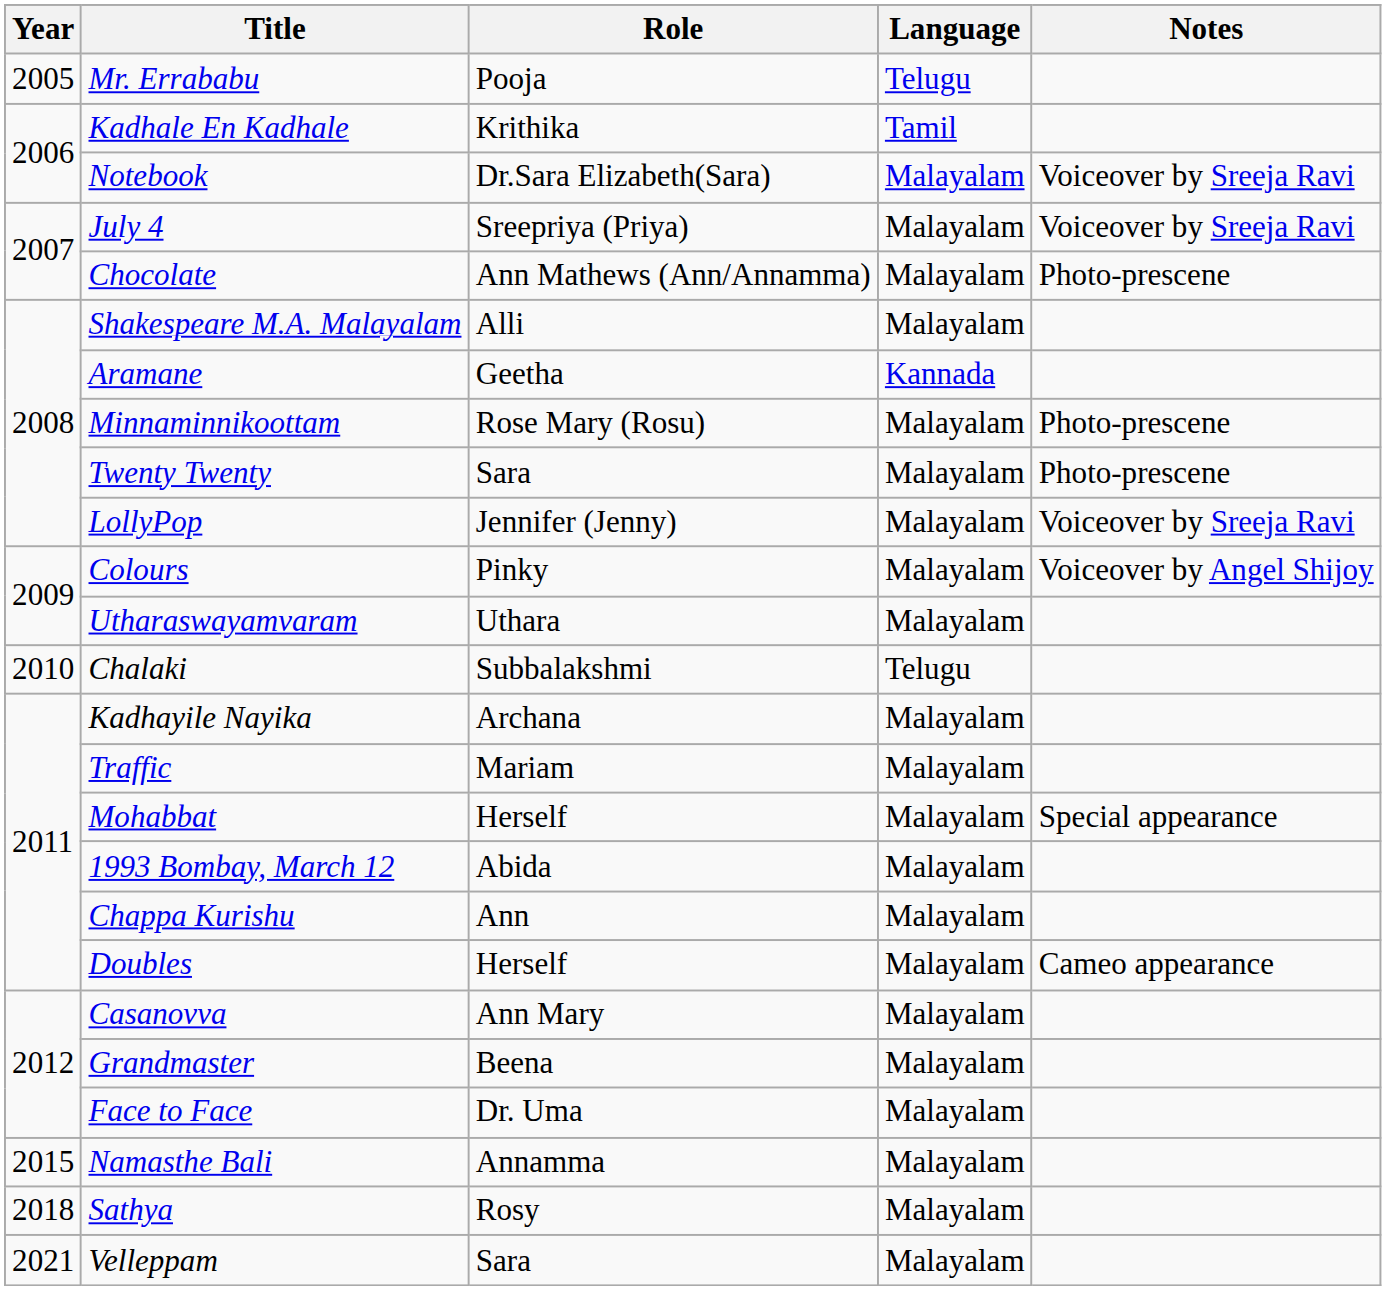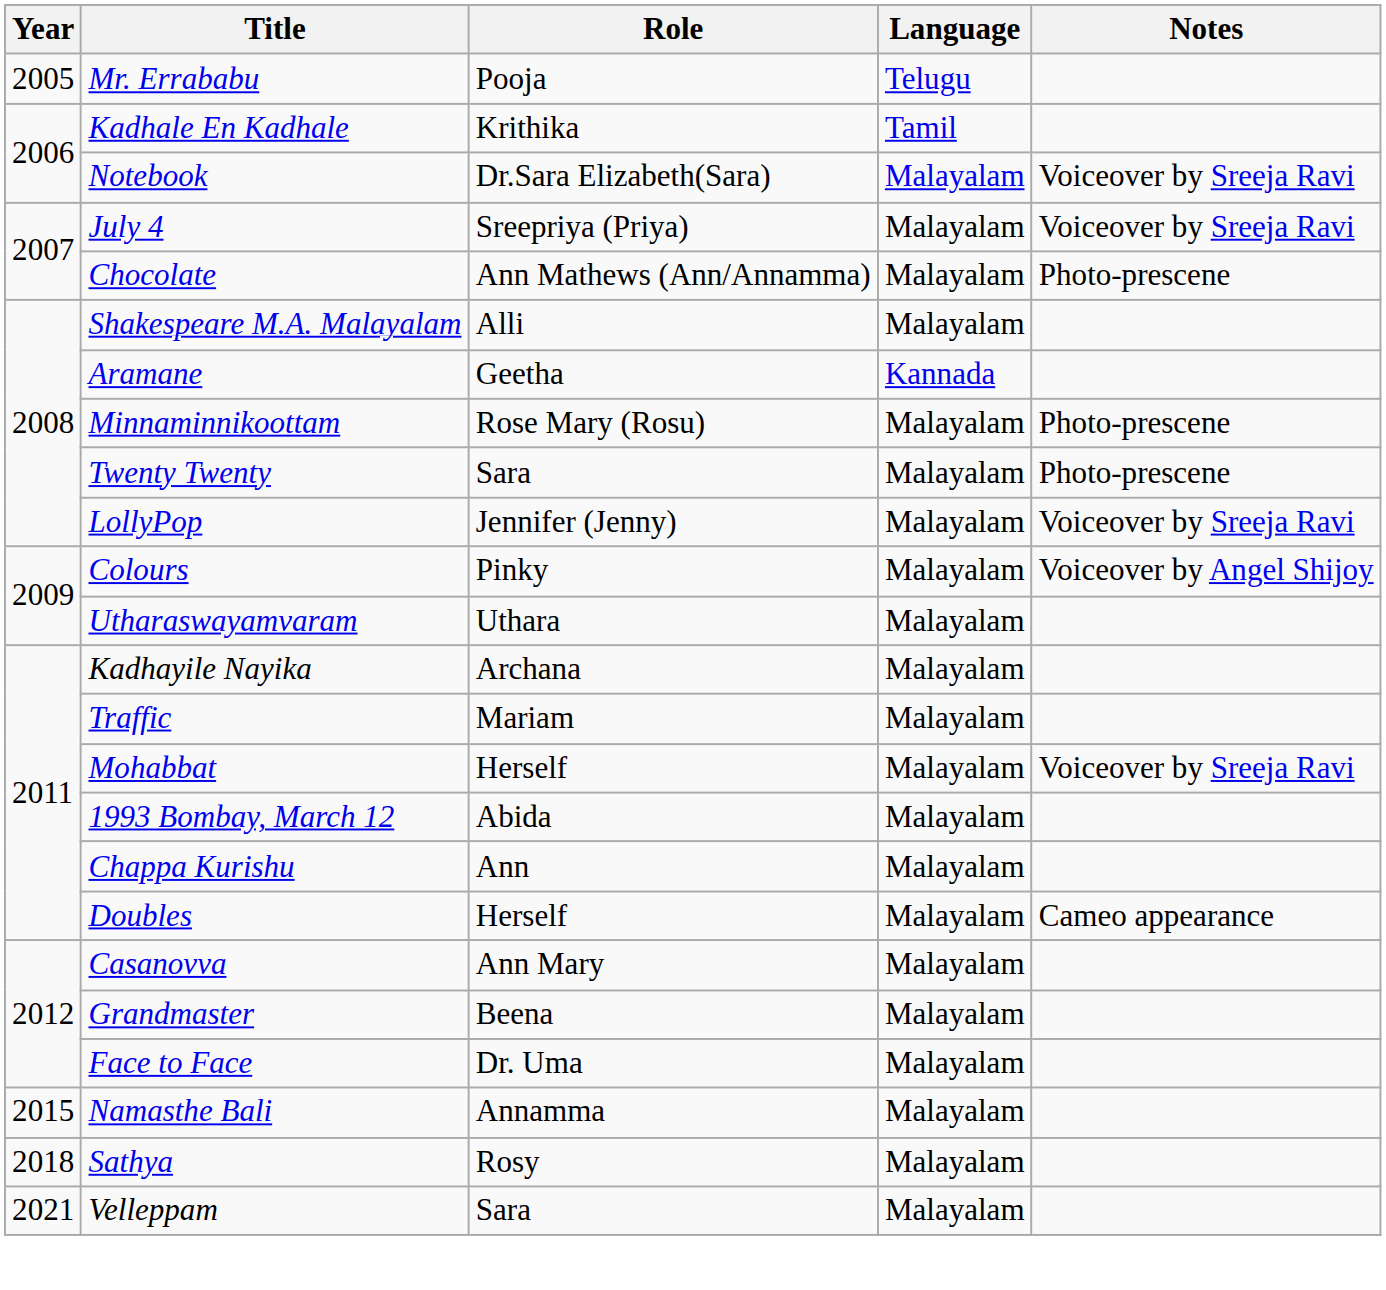 <table class="sortable wikitable">
 <tr>
 <th>Year</th>
 <th>Title</th>
 <th>Role</th>
 <th>Language</th>
 <th>Notes</th>
 </tr>
 <tr>
 <td>2005</td>
 <td><em><a href='#'>Mr. Errababu</a></em></td>
 <td>Pooja</td>
 <td><a href='#'>Telugu</a></td>
 <td></td>
 </tr>
 <tr>
 <td rowspan=2>2006</td>
 <td><em><a href='#'>Kadhale En Kadhale</a></em></td>
 <td>Krithika</td>
 <td><a href='#'>Tamil</a></td>
 <td></td>
 </tr>
 <tr>
 <td><em><a href='#'>Notebook</a></em></td>
 <td>Dr.Sara Elizabeth(Sara)</td>
 <td><a href='#'>Malayalam</a></td>
 <td>Voiceover by <a href='#'>Sreeja Ravi</a></td>
 </tr>
 <tr>
 <td rowspan=2>2007</td>
 <td><em><a href='#'>July 4</a></em></td>
 <td>Sreepriya (Priya)</td>
 <td>Malayalam</td>
 <td>Voiceover by <a href='#'>Sreeja Ravi</a></td>
 </tr>
 <tr>
 <td><em><a href='#'>Chocolate</a></em></td>
 <td>Ann Mathews (Ann/Annamma)</td>
 <td>Malayalam</td>
 <td>Photo-prescene</td>
 </tr>
 <tr>
 <td rowspan=5>2008</td>
 <td><em><a href='#'>Shakespeare M.A. Malayalam</a></em></td>
 <td>Alli</td>
 <td>Malayalam</td>
 <td></td>
 </tr>
 <tr>
 <td><em><a href='#'>Aramane</a></em></td>
 <td>Geetha</td>
 <td><a href='#'>Kannada</a></td>
 <td></td>
 </tr>
 <tr>
 <td><em><a href='#'>Minnaminnikoottam</a></em></td>
 <td>Rose Mary (Rosu)</td>
 <td>Malayalam</td>
 <td>Photo-prescene</td>
 </tr>
 <tr>
 <td><em><a href='#'>Twenty Twenty</a></em></td>
 <td>Sara</td>
 <td>Malayalam</td>
 <td>Photo-prescene</td>
 </tr>
 <tr>
 <td><em><a href='#'>LollyPop</a></em></td>
 <td>Jennifer (Jenny)</td>
 <td>Malayalam</td>
 <td>Voiceover by <a href='#'>Sreeja Ravi</a></td>
 </tr>
 <tr>
 <td rowspan=2>2009</td>
 <td><em><a href='#'>Colours</a></em></td>
 <td>Pinky</td>
 <td>Malayalam</td>
 <td>Voiceover by <a href='#'>Angel Shijoy</a></td>
 </tr>
 <tr>
 <td><em><a href='#'>Utharaswayamvaram</a></em></td>
 <td>Uthara</td>
 <td>Malayalam</td>
 <td></td>
 </tr>
 <tr>
-<td>2010</td>
-<td><em>Chalaki</em></td>
-<td>Subbalakshmi</td>
-<td>Telugu</td>
-<td></td>
-</tr>
-<tr>
 <td rowspan="6">2011</td>
 <td><em>Kadhayile Nayika</em></td>
 <td>Archana</td>
 <td>Malayalam</td>
 <td></td>
 </tr>
 <tr>
 <td><em><a href='#'>Traffic</a></em></td>
 <td>Mariam</td>
 <td>Malayalam</td>
 <td></td>
 </tr>
 <tr>
 <td><em><a href='#'>Mohabbat</a></em></td>
 <td>Herself</td>
 <td>Malayalam</td>
-<td>Special appearance</td>
+<td>Voiceover by <a href='#'>Sreeja Ravi</a></td>
 </tr>
 <tr>
 <td><em><a href='#'>1993 Bombay, March 12</a></em></td>
 <td>Abida</td>
 <td>Malayalam</td>
 <td></td>
 </tr>
 <tr>
 <td><em><a href='#'>Chappa Kurishu</a></em></td>
 <td>Ann</td>
 <td>Malayalam</td>
 <td></td>
 </tr>
 <tr>
 <td><em><a href='#'>Doubles</a></em></td>
 <td>Herself</td>
 <td>Malayalam</td>
 <td>Cameo appearance</td>
 </tr>
 <tr>
 <td rowspan=3>2012</td>
 <td><em><a href='#'>Casanovva</a></em></td>
 <td>Ann Mary</td>
 <td>Malayalam</td>
 <td></td>
 </tr>
 <tr>
 <td><em><a href='#'>Grandmaster</a></em></td>
 <td>Beena</td>
 <td>Malayalam</td>
 <td></td>
 </tr>
 <tr>
 <td><em><a href='#'>Face to Face</a></em></td>
 <td>Dr. Uma</td>
 <td>Malayalam</td>
 <td></td>
 </tr>
 <tr>
 <td>2015</td>
 <td><em><a href='#'>Namasthe Bali</a></em></td>
 <td>Annamma</td>
 <td>Malayalam</td>
 <td></td>
 </tr>
 <tr>
 <td>2018</td>
 <td><em><a href='#'>Sathya</a></em></td>
 <td>Rosy</td>
 <td>Malayalam</td>
 <td></td>
 </tr>
 <tr>
 <td>2021</td>
 <td><em>Velleppam</em></td>
 <td>Sara</td>
 <td>Malayalam</td>
 <td></td>
 </tr>
 </table>
